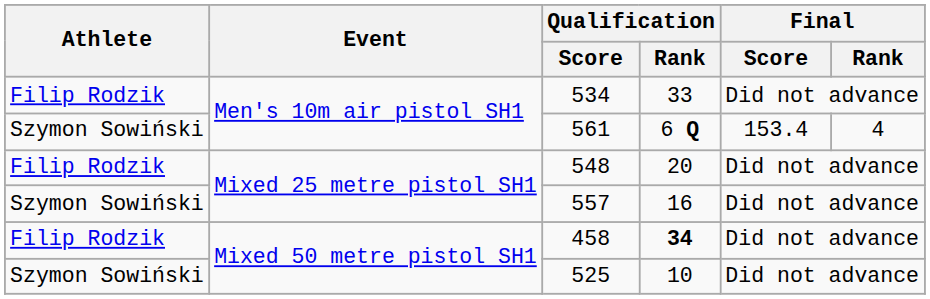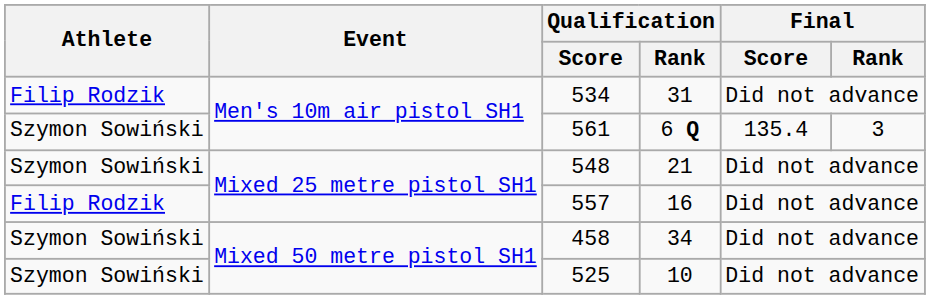 <table class=wikitable style="font-size:90%">
 <tr>
 <th rowspan="2">Athlete</th>
 <th rowspan="2">Event</th>
 <th colspan="2">Qualification</th>
 <th colspan="2">Final</th>
 </tr>
 <tr>
 <th>Score</th>
 <th>Rank</th>
 <th>Score</th>
 <th>Rank</th>
 </tr>
 <tr>
 <td><a href='#'>Filip Rodzik</a></td>
 <td rowspan=2><a href='#'>Men's 10m air pistol SH1</a></td>
 <td align="center">534</td>
-<td align="center">33</td>
+<td align="center">31</td>
 <td colspan=2>Did not advance</td>
 </tr>
 <tr>
 <td>Szymon Sowiński</td>
 <td align="center">561</td>
 <td align="center">6 <strong>Q</strong></td>
-<td align="center">153.4</td>
-<td align="center">4</td>
+<td align="center">135.4</td>
+<td align="center">3</td>
+</tr>
+<tr>
+<td>Szymon Sowiński</td>
+<td rowspan=2><a href='#'>Mixed 25 metre pistol SH1</a></td>
+<td align="center">548</td>
+<td align="center">21</td>
+<td colspan=2>Did not advance</td>
 </tr>
 <tr>
 <td><a href='#'>Filip Rodzik</a></td>
-<td rowspan=2><a href='#'>Mixed 25 metre pistol SH1</a></td>
-<td align="center">548</td>
-<td align="center">20</td>
-<td colspan=2>Did not advance</td>
-</tr>
-<tr>
-<td>Szymon Sowiński</td>
 <td align="center">557</td>
 <td align="center">16</td>
 <td colspan=2>Did not advance</td>
 </tr>
 <tr>
-<td><a href='#'>Filip Rodzik</a></td>
+<td>Szymon Sowiński</td>
 <td rowspan=2><a href='#'>Mixed 50 metre pistol SH1</a></td>
 <td align="center">458</td>
-<td align="center"><strong>34</strong></td>
+<td align="center">34</td>
 <td colspan=2>Did not advance</td>
 </tr>
 <tr>
 <td>Szymon Sowiński</td>
 <td align="center">525</td>
 <td align="center">10</td>
 <td colspan=2>Did not advance</td>
 </tr>
 </table>
